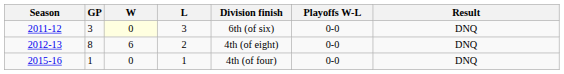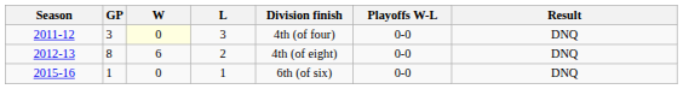 <table class="wikitable">
 <tr>
 <th bgcolor="#DDDDFF" width="15%">Season</th>
 <th>GP</th>
 <th bgcolor="#DDDDFF" width="10%">W</th>
 <th bgcolor="#DDDDFF" width="10%">L</th>
 <th bgcolor="#DDDDFF" width="15%">Division finish</th>
 <th bgcolor="#DDDDFF" width="15%">Playoffs W-L</th>
 <th bgcolor="#DDDDFF" width="35%">Result</th>
 </tr>
 <tr>
 <td align=center><a href='#'>2011-12</a></td>
 <td>3</td>
 <td align="center" style="background: lightyellow;">0</td>
 <td align=center>3</td>
-<td align="center">6th (of six)</td>
+<td align=center>4th (of four)</td>
 <td align=center>0-0</td>
 <td align=center>DNQ</td>
 </tr>
 <tr>
 <td align=center><a href='#'>2012-13</a></td>
 <td>8</td>
 <td align="center">6</td>
 <td align=center>2</td>
 <td align=center>4th (of eight)</td>
 <td align=center>0-0</td>
 <td align=center>DNQ</td>
 </tr>
 <tr>
 <td align=center><a href='#'>2015-16</a></td>
 <td>1</td>
 <td align="center">0</td>
 <td align="center">1</td>
-<td align=center>4th (of four)</td>
+<td align="center">6th (of six)</td>
 <td align="center">0-0</td>
 <td align="center">DNQ</td>
 </tr>
 </table>
